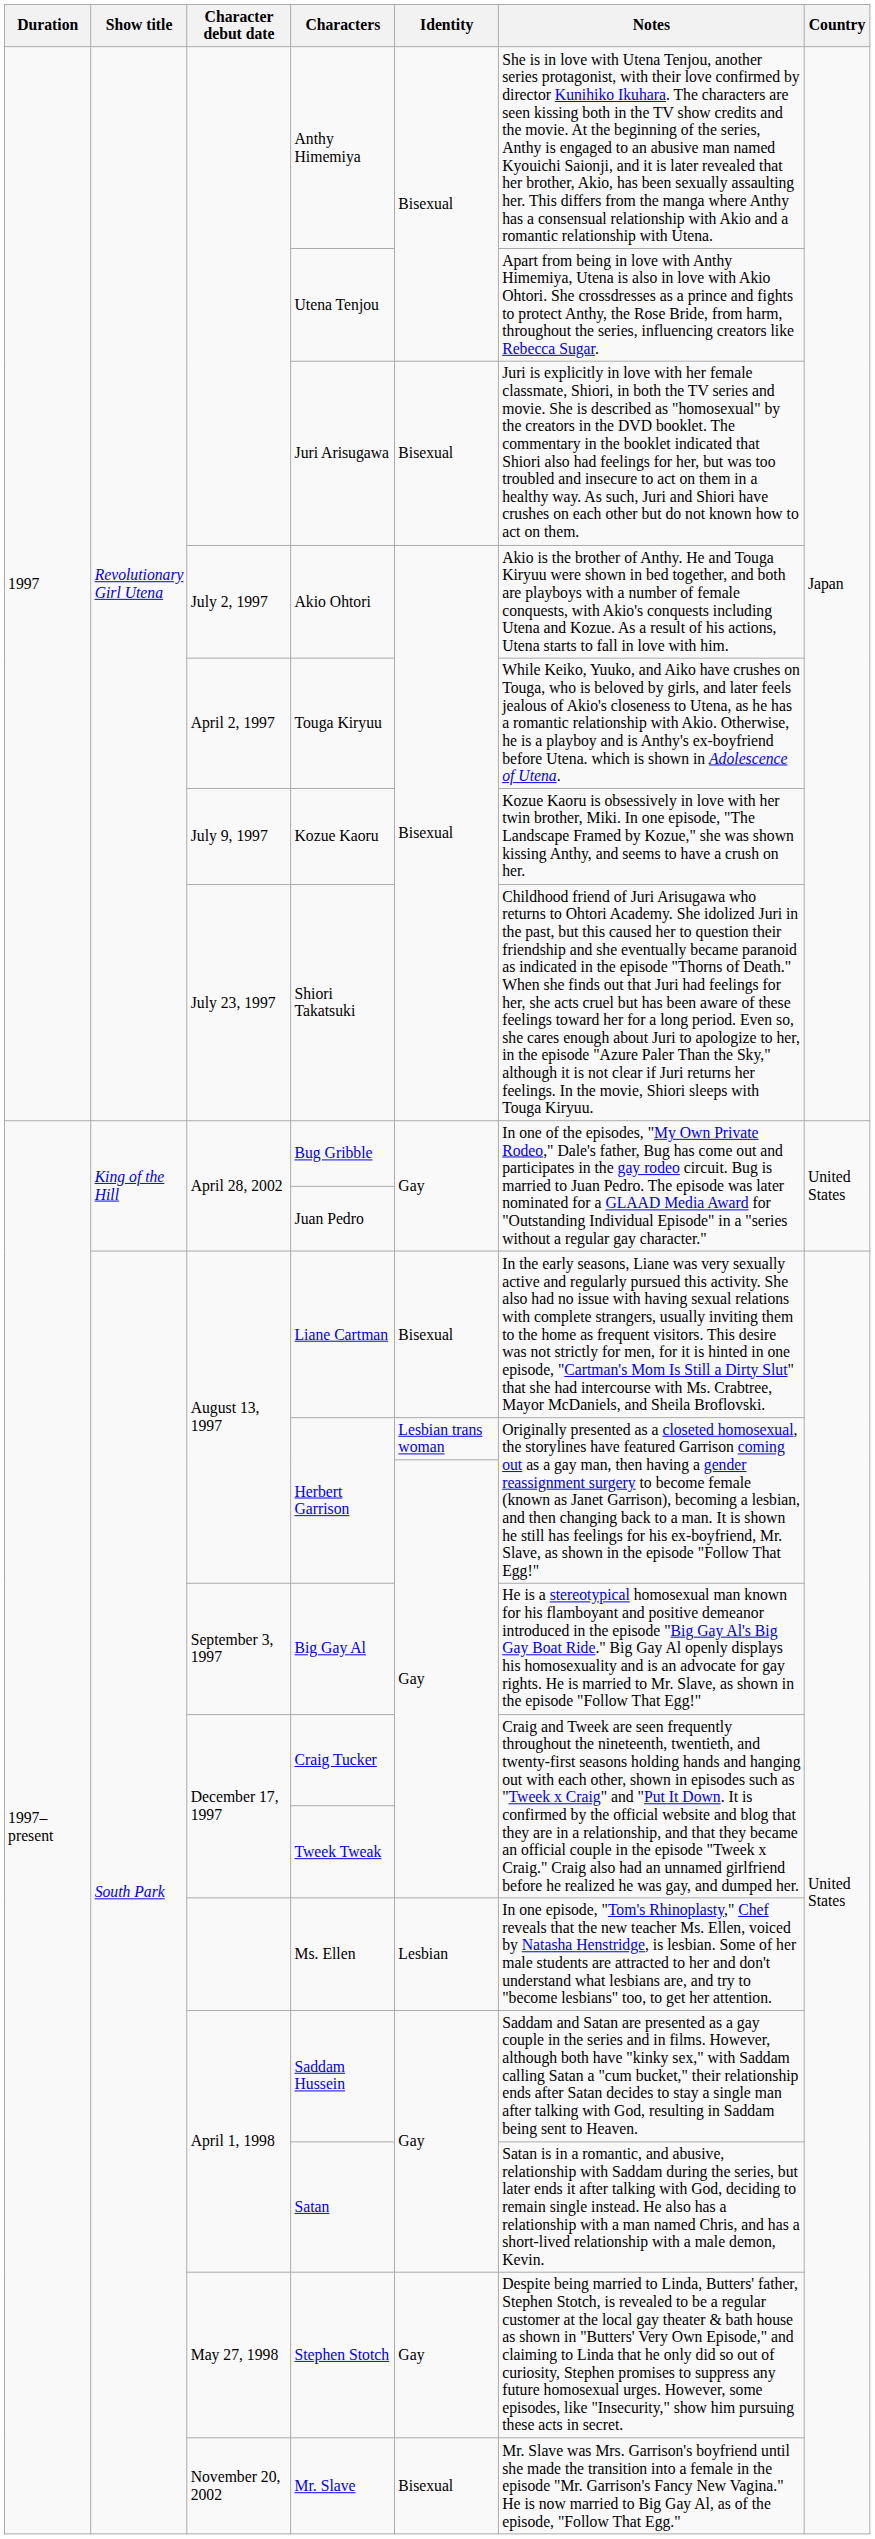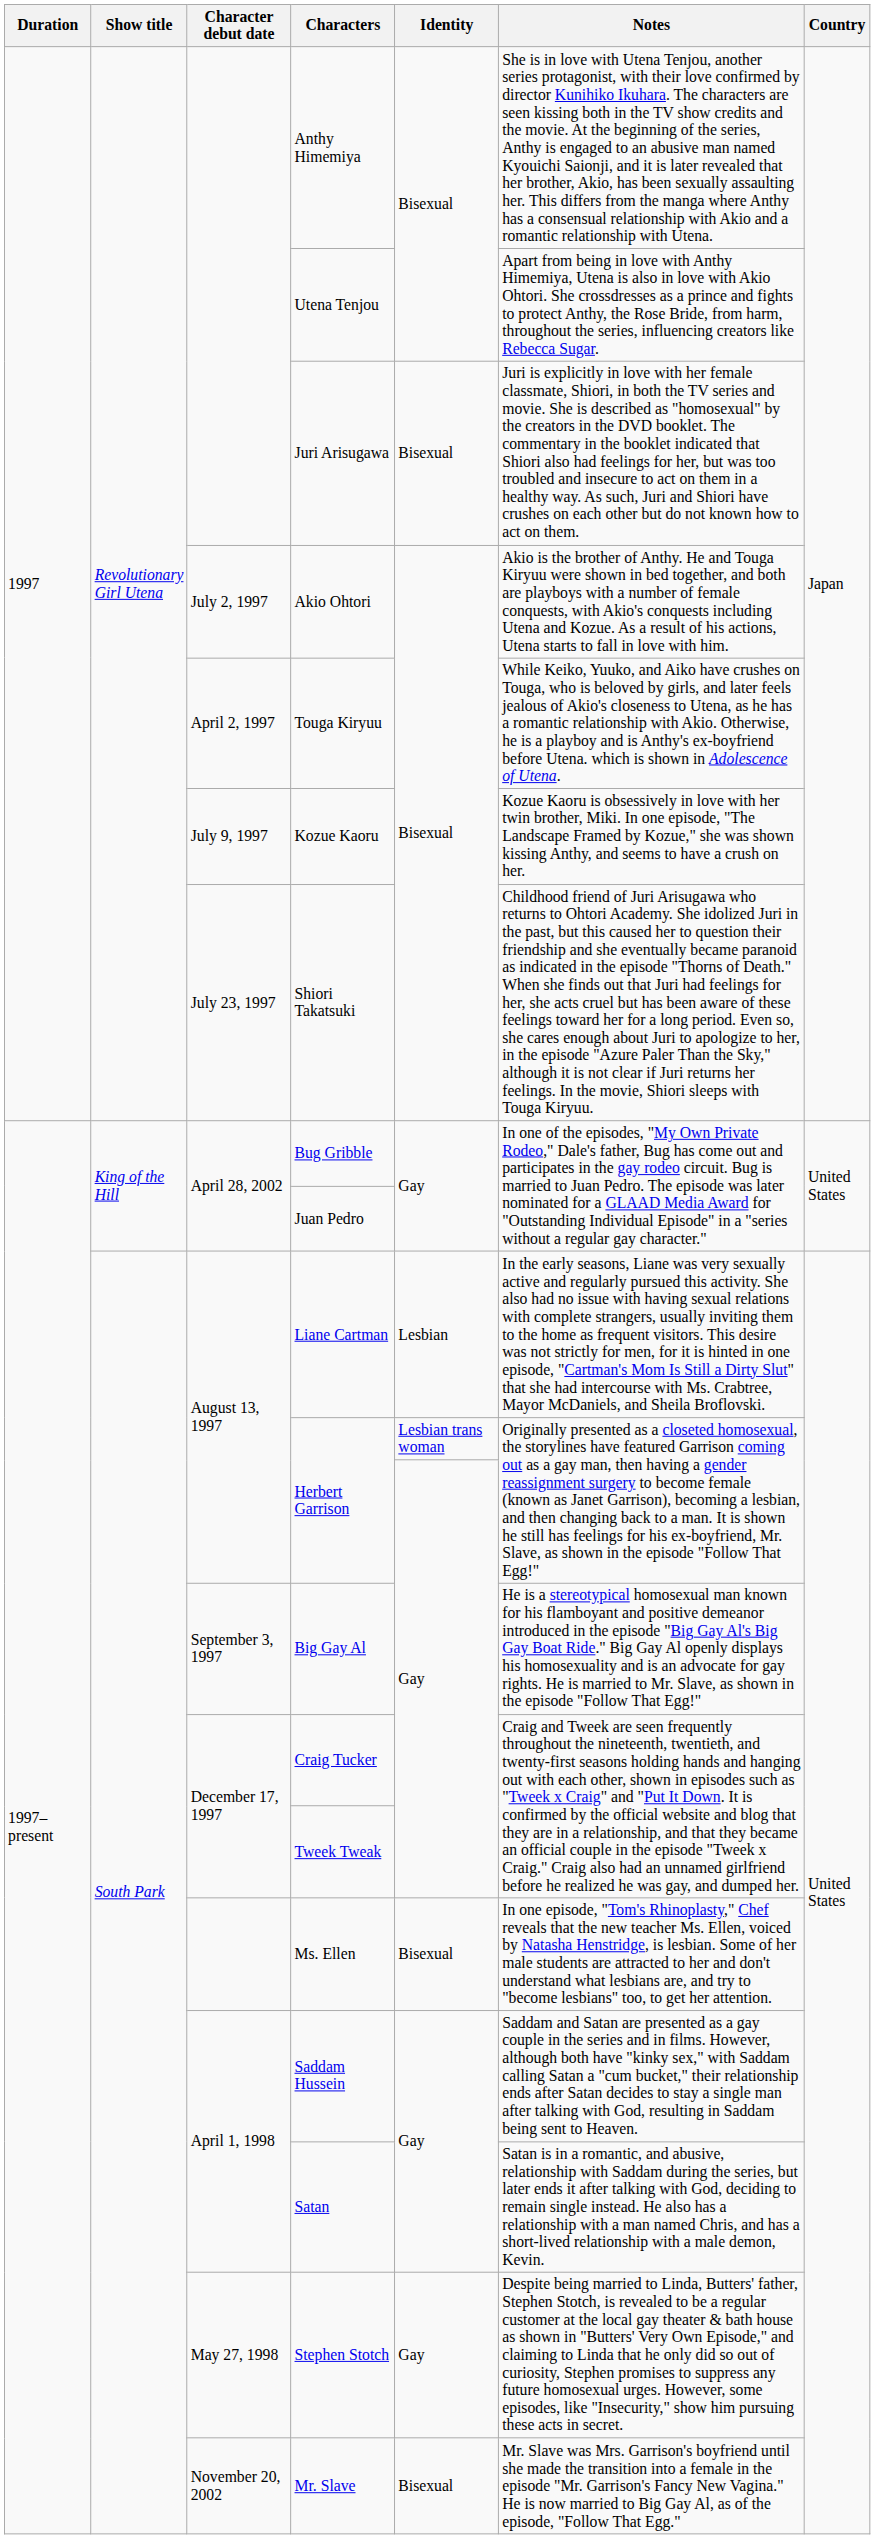 <table class="wikitable sortable" style="width: 100%">
 <tr>
 <th scope="col" style="width:10%;">Duration</th>
 <th scope="col" style="width:10%;">Show title</th>
 <th scope="col" style="width:12%;">Character debut date</th>
 <th scope="col" style="width:12%;">Characters</th>
 <th scope="col" style="width:12%;">Identity</th>
 <th>Notes</th>
 <th>Country</th>
 </tr>
 <tr>
 <td rowspan="7">1997</td>
 <td rowspan="7"><em><a href='#'>Revolutionary Girl Utena</a></em></td>
 <td rowspan="3"></td>
 <td>Anthy Himemiya</td>
 <td rowspan="2">Bisexual</td>
 <td>She is in love with Utena Tenjou, another series protagonist, with their love confirmed by director <a href='#'>Kunihiko Ikuhara</a>. The characters are seen kissing both in the TV show credits and the movie. At the beginning of the series, Anthy is engaged to an abusive man named Kyouichi Saionji, and it is later revealed that her brother, Akio, has been sexually assaulting her. This differs from the manga where Anthy has a consensual relationship with Akio and a romantic relationship with Utena.</td>
 <td rowspan="7">Japan</td>
 </tr>
 <tr>
 <td>Utena Tenjou</td>
 <td>Apart from being in love with Anthy Himemiya, Utena is also in love with Akio Ohtori. She crossdresses as a prince and fights to protect Anthy, the Rose Bride, from harm, throughout the series, influencing creators like <a href='#'>Rebecca Sugar</a>.</td>
 </tr>
 <tr>
 <td>Juri Arisugawa</td>
 <td>Bisexual</td>
 <td>Juri is explicitly in love with her female classmate, Shiori, in both the TV series and movie. She is described as "homosexual" by the creators in the DVD booklet. The commentary in the booklet indicated that Shiori also had feelings for her, but was too troubled and insecure to act on them in a healthy way. As such, Juri and Shiori have crushes on each other but do not known how to act on them.</td>
 </tr>
 <tr>
 <td>July 2, 1997</td>
 <td>Akio Ohtori</td>
 <td rowspan="4">Bisexual</td>
 <td>Akio is the brother of Anthy. He and Touga Kiryuu were shown in bed together, and both are playboys with a number of female conquests, with Akio's conquests including Utena and Kozue. As a result of his actions, Utena starts to fall in love with him.</td>
 </tr>
 <tr>
 <td>April 2, 1997</td>
 <td>Touga Kiryuu</td>
 <td>While Keiko, Yuuko, and Aiko have crushes on Touga, who is beloved by girls, and later feels jealous of Akio's closeness to Utena, as he has a romantic relationship with Akio. Otherwise, he is a playboy and is Anthy's ex-boyfriend before Utena. which is shown in <em><a href='#'>Adolescence of Utena</a></em>.</td>
 </tr>
 <tr>
 <td>July 9, 1997</td>
 <td>Kozue Kaoru</td>
 <td>Kozue Kaoru is obsessively in love with her twin brother, Miki. In one episode, "The Landscape Framed by Kozue," she was shown kissing Anthy, and seems to have a crush on her.</td>
 </tr>
 <tr>
 <td>July 23, 1997</td>
 <td>Shiori Takatsuki</td>
 <td>Childhood friend of Juri Arisugawa who returns to Ohtori Academy. She idolized Juri in the past, but this caused her to question their friendship and she eventually became paranoid as indicated in the episode "Thorns of Death." When she finds out that Juri had feelings for her, she acts cruel but has been aware of these feelings toward her for a long period. Even so, she cares enough about Juri to apologize to her, in the episode "Azure Paler Than the Sky," although it is not clear if Juri returns her feelings. In the movie, Shiori sleeps with Touga Kiryuu.</td>
 </tr>
 <tr>
 <td rowspan="13">1997–present</td>
 <td rowspan="2"><em><a href='#'>King of the Hill</a></em></td>
 <td rowspan="2">April 28, 2002</td>
 <td><a href='#'>Bug Gribble</a></td>
 <td rowspan="2">Gay</td>
 <td rowspan="2">In one of the episodes, "<a href='#'>My Own Private Rodeo</a>," Dale's father, Bug has come out and participates in the <a href='#'>gay rodeo</a> circuit. Bug is married to Juan Pedro. The episode was later nominated for a <a href='#'>GLAAD Media Award</a> for "Outstanding Individual Episode" in a "series without a regular gay character."</td>
 <td rowspan="2">United States</td>
 </tr>
 <tr>
 <td>Juan Pedro</td>
 </tr>
 <tr>
 <td rowspan="11"><em><a href='#'>South Park</a></em></td>
 <td rowspan="3">August 13, 1997</td>
 <td><a href='#'>Liane Cartman</a></td>
-<td>Bisexual</td>
+<td>Lesbian</td>
 <td>In the early seasons, Liane was very sexually active and regularly pursued this activity. She also had no issue with having sexual relations with complete strangers, usually inviting them to the home as frequent visitors. This desire was not strictly for men, for it is hinted in one episode, "<a href='#'>Cartman's Mom Is Still a Dirty Slut</a>" that she had intercourse with Ms. Crabtree, Mayor McDaniels, and Sheila Broflovski.</td>
 <td rowspan="12">United States</td>
 </tr>
 <tr>
 <td rowspan="2"><a href='#'>Herbert Garrison</a></td>
 <td><a href='#'>Lesbian trans woman</a></td>
 <td rowspan="2">Originally presented as a <a href='#'>closeted homosexual</a>, the storylines have featured Garrison <a href='#'>coming out</a> as a gay man, then having a <a href='#'>gender reassignment surgery</a> to become female (known as Janet Garrison), becoming a lesbian, and then changing back to a man. It is shown he still has feelings for his ex-boyfriend, Mr. Slave, as shown in the episode "Follow That Egg!"</td>
 </tr>
 <tr>
 <td rowspan="4">Gay</td>
 </tr>
 <tr>
 <td>September 3, 1997</td>
 <td><a href='#'>Big Gay Al</a></td>
 <td>He is a <a href='#'>stereotypical</a> homosexual man known for his flamboyant and positive demeanor introduced in the episode "<a href='#'>Big Gay Al's Big Gay Boat Ride</a>." Big Gay Al openly displays his homosexuality and is an advocate for gay rights. He is married to Mr. Slave, as shown in the episode "Follow That Egg!"</td>
 </tr>
 <tr>
 <td rowspan="2">December 17, 1997</td>
 <td><a href='#'>Craig Tucker</a></td>
 <td rowspan="2">Craig and Tweek are seen frequently throughout the nineteenth, twentieth, and twenty-first seasons holding hands and hanging out with each other, shown in episodes such as "<a href='#'>Tweek x Craig</a>" and "<a href='#'>Put It Down</a>. It is confirmed by the official website and blog that they are in a relationship, and that they became an official couple in the episode "Tweek x Craig." Craig also had an unnamed girlfriend before he realized he was gay, and dumped her.</td>
 </tr>
 <tr>
 <td><a href='#'>Tweek Tweak</a></td>
 </tr>
 <tr>
 <td></td>
 <td>Ms. Ellen</td>
-<td>Lesbian</td>
+<td>Bisexual</td>
 <td>In one episode, "<a href='#'>Tom's Rhinoplasty</a>," <a href='#'>Chef</a> reveals that the new teacher Ms. Ellen, voiced by <a href='#'>Natasha Henstridge</a>, is lesbian. Some of her male students are attracted to her and don't understand what lesbians are, and try to "become lesbians" too, to get her attention.</td>
 </tr>
 <tr>
 <td rowspan="2">April 1, 1998</td>
 <td><a href='#'>Saddam Hussein</a></td>
 <td rowspan="2">Gay</td>
 <td>Saddam and Satan are presented as a gay couple in the series and in films. However, although both have "kinky sex," with Saddam calling Satan a "cum bucket," their relationship ends after Satan decides to stay a single man after talking with God, resulting in Saddam being sent to Heaven.</td>
 </tr>
 <tr>
 <td><a href='#'>Satan</a></td>
 <td>Satan is in a romantic, and abusive, relationship with Saddam during the series, but later ends it after talking with God, deciding to remain single instead. He also has a relationship with a man named Chris, and has a short-lived relationship with a male demon, Kevin.</td>
 </tr>
 <tr>
 <td>May 27, 1998</td>
 <td><a href='#'>Stephen Stotch</a></td>
 <td>Gay</td>
 <td>Despite being married to Linda, Butters' father, Stephen Stotch, is revealed to be a regular customer at the local gay theater & bath house as shown in "Butters' Very Own Episode," and claiming to Linda that he only did so out of curiosity, Stephen promises to suppress any future homosexual urges. However, some episodes, like "Insecurity," show him pursuing these acts in secret.</td>
 </tr>
 <tr>
 <td>November 20, 2002</td>
 <td><a href='#'>Mr. Slave</a></td>
 <td>Bisexual</td>
 <td>Mr. Slave was Mrs. Garrison's boyfriend until she made the transition into a female in the episode "Mr. Garrison's Fancy New Vagina." He is now married to Big Gay Al, as of the episode, "Follow That Egg."</td>
 </tr>
 </table>
